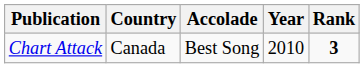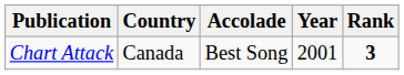 <table class="wikitable" border="1">
 <tr>
 <th>Publication</th>
 <th>Country</th>
 <th>Accolade</th>
 <th>Year</th>
 <th>Rank</th>
 </tr>
 <tr>
 <td><em><a href='#'>Chart Attack</a></em></td>
 <td>Canada</td>
 <td>Best Song</td>
-<td>2010</td>
+<td>2001</td>
 <td align="center"><strong>3</strong></td>
 </tr>
 </table>
